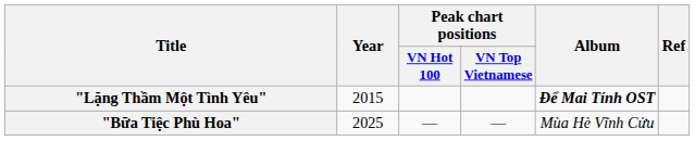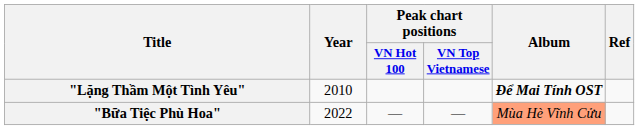 <table class="wikitable plainrowheaders" style="text-align:center;">
 <tr>
 <th scope="col" style="width:21em;" rowspan="2">Title</th>
 <th scope="col" style="width:3.5em;" rowspan="2">Year</th>
 <th colspan="2">Peak chart positions</th>
 <th rowspan="2">Album</th>
 <th scope="col" class="unsortable" rowspan="2">Ref</th>
 </tr>
 <tr>
 <th style="width:4em;font-size:90%;"><a href='#'>VN Hot 100</a></th>
 <th style="width:4em;font-size:90%;"><a href='#'>VN Top Vietnamese</a></th>
 </tr>
 <tr>
 <th scope="row">"Lặng Thầm Một Tình Yêu" </th>
-<td>2015</td>
+<td>2010</td>
 <td></td>
 <td></td>
 <td><strong><em>Để Mai Tính OST</em></strong></td>
 <td><br></td>
 </tr>
 <tr>
 <th scope="row">"Bữa Tiệc Phù Hoa" </th>
-<td>2025</td>
+<td>2022</td>
 <td>—</td>
 <td>—</td>
-<td><em>Mùa Hè Vĩnh Cửu</em></td>
+<td style="background: lightsalmon;"><em>Mùa Hè Vĩnh Cửu</em></td>
 <td></td>
 </tr>
 </table>
